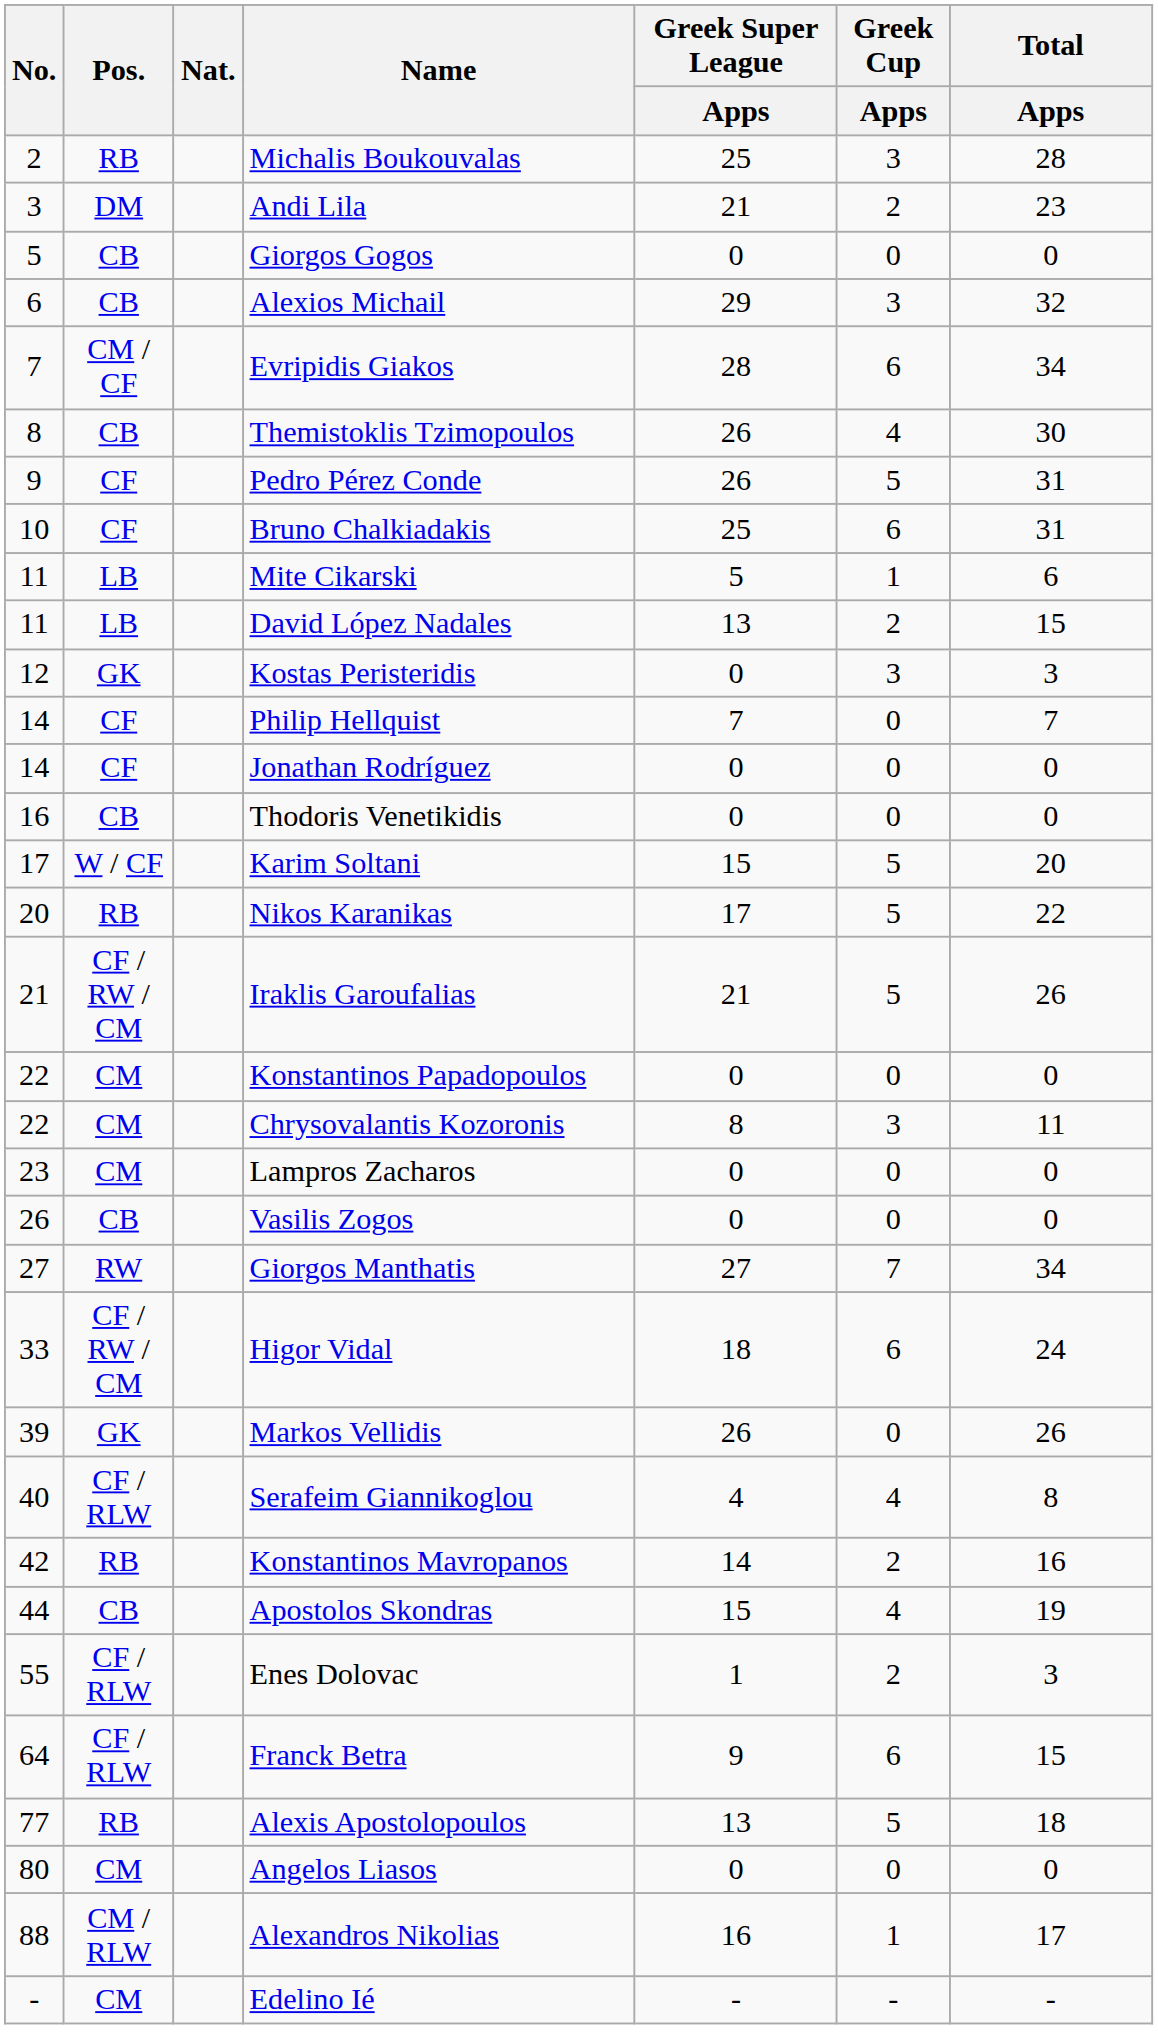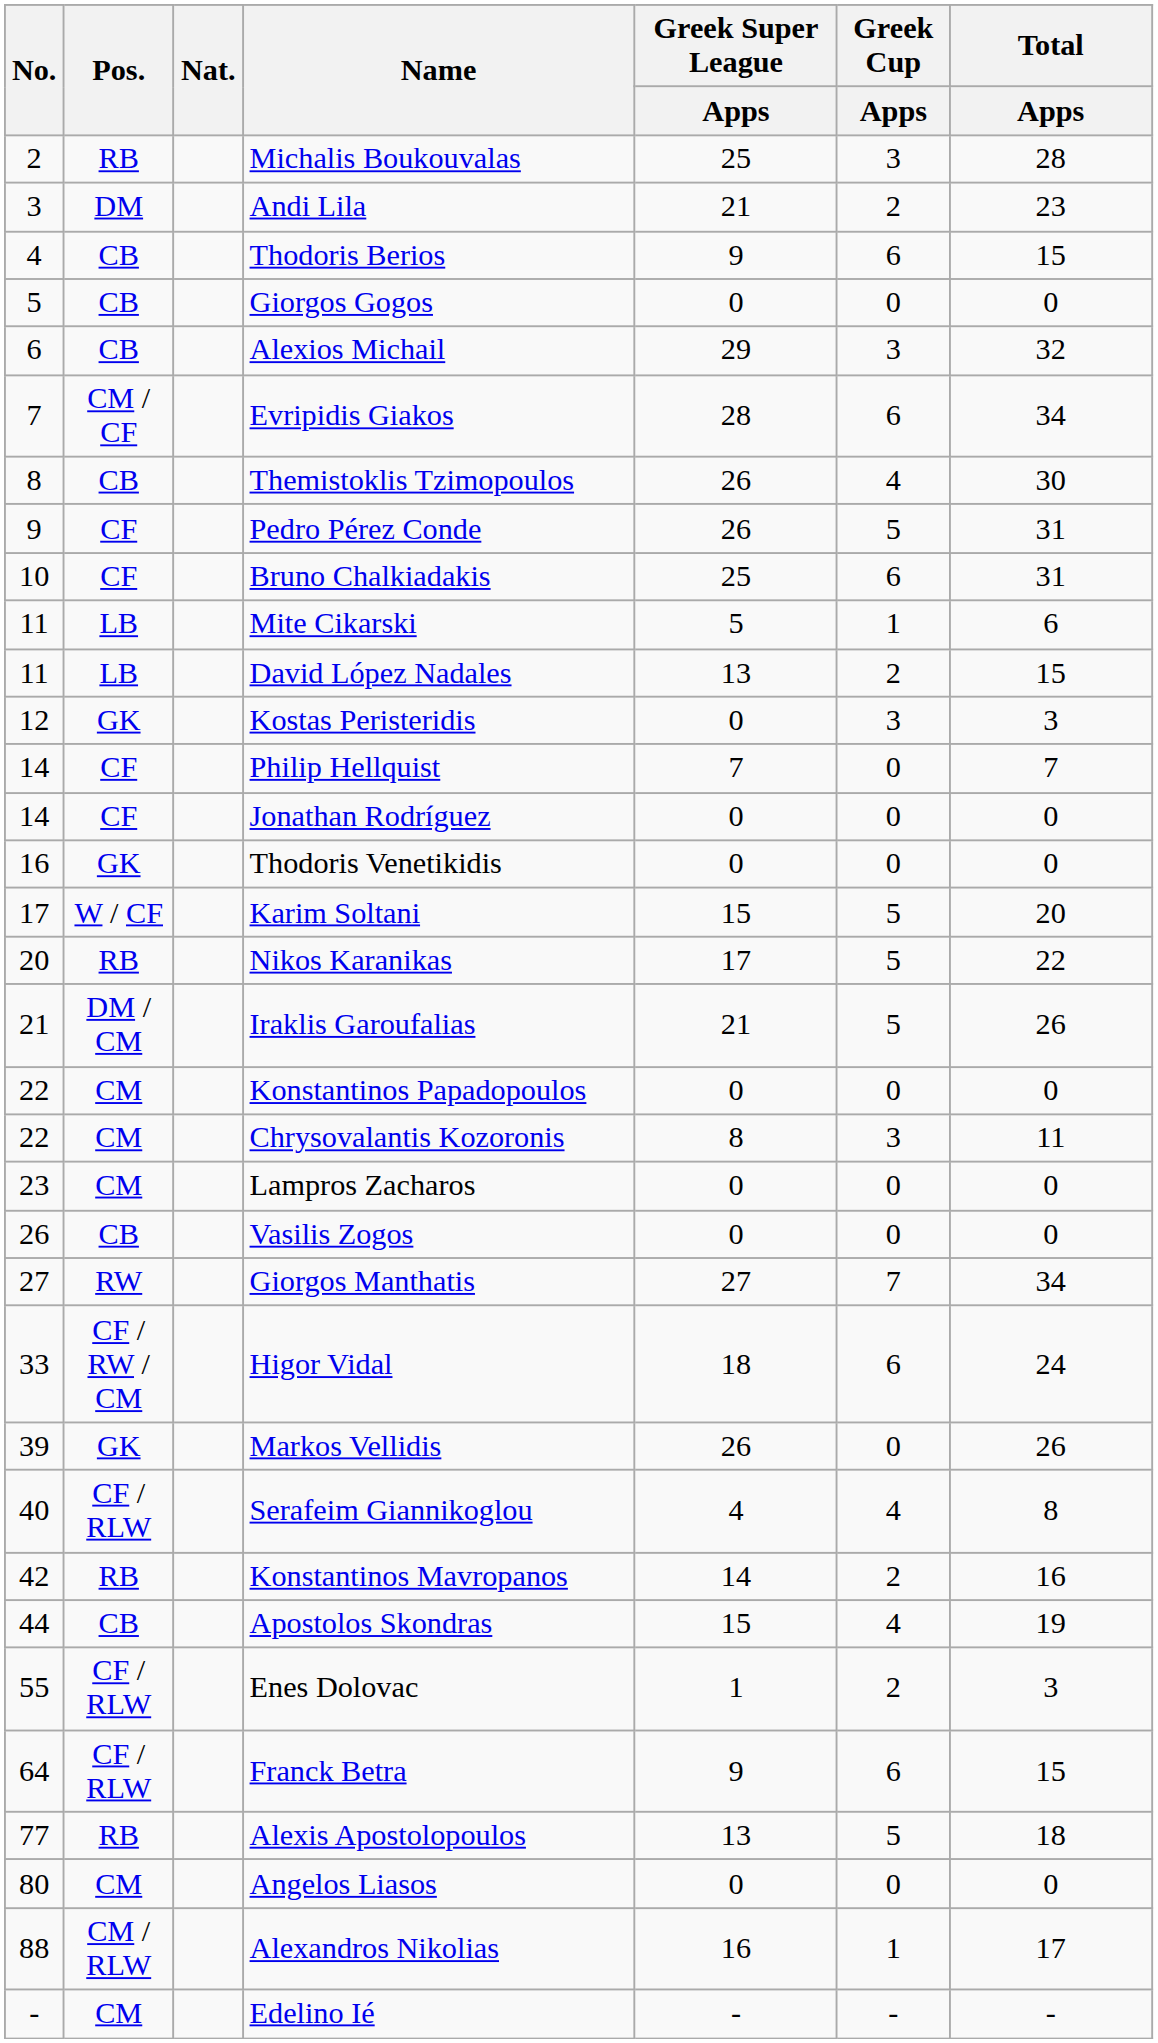 <table class="wikitable sortable" style="text-align:center">
 <tr>
 <th rowspan=2 style="text-align:center;">No.</th>
 <th rowspan=2 style="text-align:center;">Pos.</th>
 <th rowspan=2 style="text-align:center;">Nat.</th>
 <th rowspan=2 style="text-align:center; width:200px;">Name</th>
 <th style="text-align:center; width:100px;">Greek Super League</th>
 <th>Greek Cup</th>
 <th style="text-align:center; width:100px;">Total</th>
 </tr>
 <tr>
 <th style="text-align:center;">Apps</th>
 <th>Apps</th>
 <th style="text-align:center;">Apps</th>
 </tr>
 <tr>
 <td>2</td>
 <td><a href='#'>RB</a></td>
 <td></td>
 <td align=left><a href='#'>Michalis Boukouvalas</a></td>
 <td>25</td>
 <td>3</td>
 <td>28</td>
 </tr>
 <tr>
 <td>3</td>
 <td><a href='#'>DM</a></td>
 <td></td>
 <td align=left><a href='#'>Andi Lila</a></td>
 <td>21</td>
 <td>2</td>
 <td>23</td>
+</tr>
+<tr>
+<td>4</td>
+<td><a href='#'>CB</a></td>
+<td></td>
+<td align=left><a href='#'>Thodoris Berios</a></td>
+<td>9</td>
+<td>6</td>
+<td>15</td>
 </tr>
 <tr>
 <td>5</td>
 <td><a href='#'>CB</a></td>
 <td></td>
 <td align=left><a href='#'>Giorgos Gogos</a></td>
 <td>0</td>
 <td>0</td>
 <td>0</td>
 </tr>
 <tr>
 <td>6</td>
 <td><a href='#'>CB</a></td>
 <td></td>
 <td align=left><a href='#'>Alexios Michail</a></td>
 <td>29</td>
 <td>3</td>
 <td>32</td>
 </tr>
 <tr>
 <td>7</td>
 <td><a href='#'>CM</a> / <a href='#'>CF</a></td>
 <td></td>
 <td align=left><a href='#'>Evripidis Giakos</a></td>
 <td>28</td>
 <td>6</td>
 <td>34</td>
 </tr>
 <tr>
 <td>8</td>
 <td><a href='#'>CB</a></td>
 <td></td>
 <td align=left><a href='#'>Themistoklis Tzimopoulos</a></td>
 <td>26</td>
 <td>4</td>
 <td>30</td>
 </tr>
 <tr>
 <td>9</td>
 <td><a href='#'>CF</a></td>
 <td></td>
 <td align=left><a href='#'>Pedro Pérez Conde</a></td>
 <td>26</td>
 <td>5</td>
 <td>31</td>
 </tr>
 <tr>
 <td>10</td>
 <td><a href='#'>CF</a></td>
 <td></td>
 <td align=left><a href='#'>Bruno Chalkiadakis</a></td>
 <td>25</td>
 <td>6</td>
 <td>31</td>
 </tr>
 <tr>
 <td>11</td>
 <td><a href='#'>LB</a></td>
 <td></td>
 <td align=left><a href='#'>Mite Cikarski</a></td>
 <td>5</td>
 <td>1</td>
 <td>6</td>
 </tr>
 <tr>
 <td>11</td>
 <td><a href='#'>LB</a></td>
 <td></td>
 <td align=left><a href='#'>David López Nadales</a></td>
 <td>13</td>
 <td>2</td>
 <td>15</td>
 </tr>
 <tr>
 <td>12</td>
 <td><a href='#'>GK</a></td>
 <td></td>
 <td align=left><a href='#'>Kostas Peristeridis</a></td>
 <td>0</td>
 <td>3</td>
 <td>3</td>
 </tr>
 <tr>
 <td>14</td>
 <td><a href='#'>CF</a></td>
 <td></td>
 <td align=left><a href='#'>Philip Hellquist</a></td>
 <td>7</td>
 <td>0</td>
 <td>7</td>
 </tr>
 <tr>
 <td>14</td>
 <td><a href='#'>CF</a></td>
 <td></td>
 <td align=left><a href='#'>Jonathan Rodríguez</a></td>
 <td>0</td>
 <td>0</td>
 <td>0</td>
 </tr>
 <tr>
 <td>16</td>
-<td><a href='#'>CB</a></td>
+<td><a href='#'>GK</a></td>
 <td></td>
 <td align=left>Thodoris Venetikidis</td>
 <td>0</td>
 <td>0</td>
 <td>0</td>
 </tr>
 <tr>
 <td>17</td>
 <td><a href='#'>W</a> / <a href='#'>CF</a></td>
 <td> </td>
 <td align=left><a href='#'>Karim Soltani</a></td>
 <td>15</td>
 <td>5</td>
 <td>20</td>
 </tr>
 <tr>
 <td>20</td>
 <td><a href='#'>RB</a></td>
 <td></td>
 <td align=left><a href='#'>Nikos Karanikas</a></td>
 <td>17</td>
 <td>5</td>
 <td>22</td>
 </tr>
 <tr>
 <td>21</td>
-<td><a href='#'>CF</a> / <a href='#'>RW</a> / <a href='#'>CM</a></td>
+<td><a href='#'>DM</a> / <a href='#'>CM</a></td>
 <td></td>
 <td align=left><a href='#'>Iraklis Garoufalias</a></td>
 <td>21</td>
 <td>5</td>
 <td>26</td>
 </tr>
 <tr>
 <td>22</td>
 <td><a href='#'>CM</a></td>
 <td></td>
 <td align=left><a href='#'>Konstantinos Papadopoulos</a></td>
 <td>0</td>
 <td>0</td>
 <td>0</td>
 </tr>
 <tr>
 <td>22</td>
 <td><a href='#'>CM</a></td>
 <td></td>
 <td align=left><a href='#'>Chrysovalantis Kozoronis</a></td>
 <td>8</td>
 <td>3</td>
 <td>11</td>
 </tr>
 <tr>
 <td>23</td>
 <td><a href='#'>CM</a></td>
 <td></td>
 <td align=left>Lampros Zacharos</td>
 <td>0</td>
 <td>0</td>
 <td>0</td>
 </tr>
 <tr>
 <td>26</td>
 <td><a href='#'>CB</a></td>
 <td></td>
 <td align=left><a href='#'>Vasilis Zogos</a></td>
 <td>0</td>
 <td>0</td>
 <td>0</td>
 </tr>
 <tr>
 <td>27</td>
 <td><a href='#'>RW</a></td>
 <td></td>
 <td align=left><a href='#'>Giorgos Manthatis</a></td>
 <td>27</td>
 <td>7</td>
 <td>34</td>
 </tr>
 <tr>
 <td>33</td>
 <td><a href='#'>CF</a> / <a href='#'>RW</a> / <a href='#'>CM</a></td>
 <td></td>
 <td align=left><a href='#'>Higor Vidal</a></td>
 <td>18</td>
 <td>6</td>
 <td>24</td>
 </tr>
 <tr>
 <td>39</td>
 <td><a href='#'>GK</a></td>
 <td></td>
 <td align=left><a href='#'>Markos Vellidis</a></td>
 <td>26</td>
 <td>0</td>
 <td>26</td>
 </tr>
 <tr>
 <td>40</td>
 <td><a href='#'>CF</a> / <a href='#'>RLW</a></td>
 <td></td>
 <td align=left><a href='#'>Serafeim Giannikoglou</a></td>
 <td>4</td>
 <td>4</td>
 <td>8</td>
 </tr>
 <tr>
 <td>42</td>
 <td><a href='#'>RB</a></td>
 <td></td>
 <td align=left><a href='#'>Konstantinos Mavropanos</a></td>
 <td>14</td>
 <td>2</td>
 <td>16</td>
 </tr>
 <tr>
 <td>44</td>
 <td><a href='#'>CB</a></td>
 <td></td>
 <td align=left><a href='#'>Apostolos Skondras</a></td>
 <td>15</td>
 <td>4</td>
 <td>19</td>
 </tr>
 <tr>
 <td>55</td>
 <td><a href='#'>CF</a> / <a href='#'>RLW</a></td>
 <td></td>
 <td align=left>Enes Dolovac</td>
 <td>1</td>
 <td>2</td>
 <td>3</td>
 </tr>
 <tr>
 <td>64</td>
 <td><a href='#'>CF</a> / <a href='#'>RLW</a></td>
 <td></td>
 <td align=left><a href='#'>Franck Betra</a></td>
 <td>9</td>
 <td>6</td>
 <td>15</td>
 </tr>
 <tr>
 <td>77</td>
 <td><a href='#'>RB</a></td>
 <td></td>
 <td align=left><a href='#'>Alexis Apostolopoulos</a></td>
 <td>13</td>
 <td>5</td>
 <td>18</td>
 </tr>
 <tr>
 <td>80</td>
 <td><a href='#'>CM</a></td>
 <td></td>
 <td align=left><a href='#'>Angelos Liasos</a></td>
 <td>0</td>
 <td>0</td>
 <td>0</td>
 </tr>
 <tr>
 <td>88</td>
 <td><a href='#'>CM</a> / <a href='#'>RLW</a></td>
 <td></td>
 <td align=left><a href='#'>Alexandros Nikolias</a></td>
 <td>16</td>
 <td>1</td>
 <td>17</td>
 </tr>
 <tr>
 <td>-</td>
 <td><a href='#'>CM</a></td>
 <td></td>
 <td align=left><a href='#'>Edelino Ié</a></td>
 <td>-</td>
 <td>-</td>
 <td>-</td>
 </tr>
 </table>
